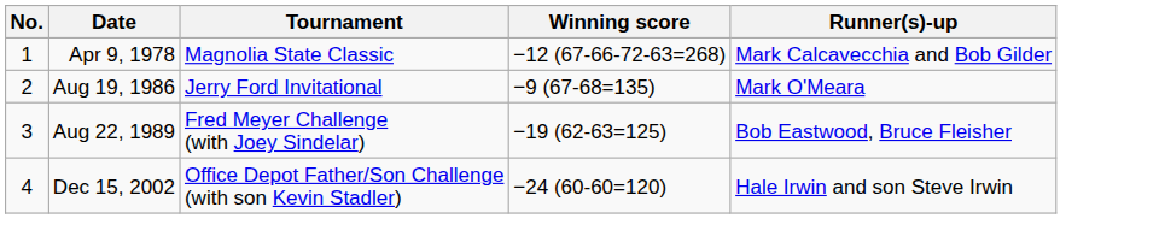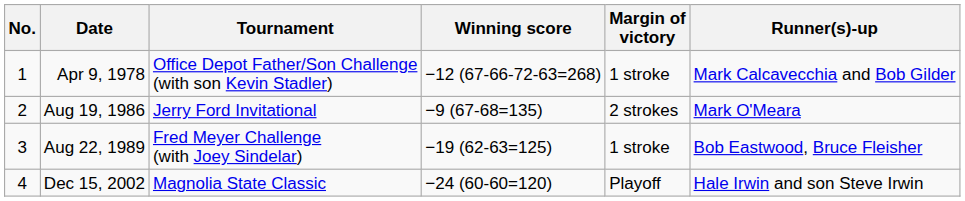 <table class="wikitable" style="font-size:95%;">
 <tr>
 <th>No.</th>
 <th>Date</th>
 <th>Tournament</th>
 <th>Winning score</th>
+<th>Margin of<br>victory</th>
 <th>Runner(s)-up</th>
 </tr>
 <tr>
 <td align=center>1</td>
 <td align=right>Apr 9, 1978</td>
-<td><a href='#'>Magnolia State Classic</a></td>
+<td><a href='#'>Office Depot Father/Son Challenge</a><br>(with son <a href='#'>Kevin Stadler</a>)</td>
 <td>−12 (67-66-72-63=268)</td>
+<td>1 stroke</td>
 <td> <a href='#'>Mark Calcavecchia</a> and  <a href='#'>Bob Gilder</a></td>
 </tr>
 <tr>
 <td align=center>2</td>
 <td align=right>Aug 19, 1986</td>
 <td><a href='#'>Jerry Ford Invitational</a></td>
 <td>−9 (67-68=135)</td>
+<td>2 strokes</td>
 <td> <a href='#'>Mark O'Meara</a></td>
 </tr>
 <tr>
 <td align=center>3</td>
 <td align=right>Aug 22, 1989</td>
 <td><a href='#'>Fred Meyer Challenge</a><br>(with  <a href='#'>Joey Sindelar</a>)</td>
 <td>−19 (62-63=125)</td>
+<td>1 stroke</td>
 <td> <a href='#'>Bob Eastwood</a>,  <a href='#'>Bruce Fleisher</a></td>
 </tr>
 <tr>
 <td align=center>4</td>
 <td align=right>Dec 15, 2002</td>
-<td><a href='#'>Office Depot Father/Son Challenge</a><br>(with son <a href='#'>Kevin Stadler</a>)</td>
+<td><a href='#'>Magnolia State Classic</a></td>
 <td>−24 (60-60=120)</td>
+<td>Playoff</td>
 <td> <a href='#'>Hale Irwin</a> and son Steve Irwin</td>
 </tr>
 </table>
